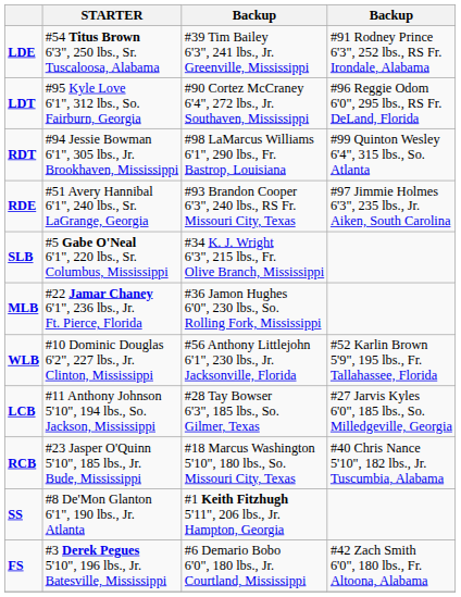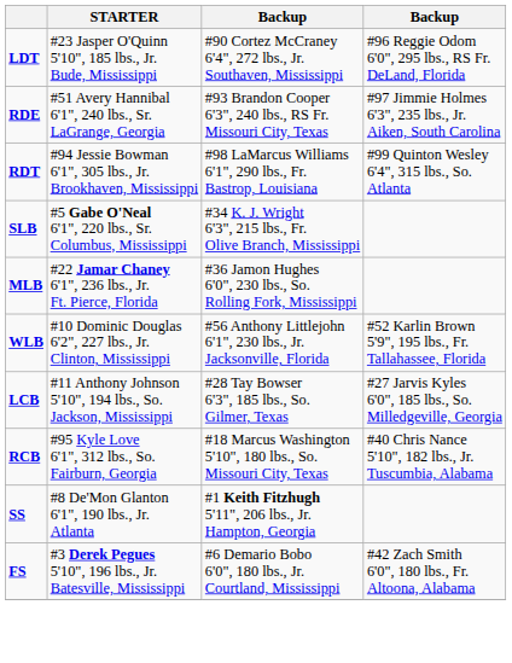 <table class="wikitable">
 <tr>
 <th></th>
 <th><strong>STARTER</strong></th>
 <th><strong>Backup</strong></th>
 <th><strong>Backup</strong></th>
 </tr>
 <tr>
-<td><strong><a href='#'>LDE</a></strong></td>
-<td>#54 <strong>Titus Brown</strong><br>6'3", 250 lbs., Sr.<br><a href='#'>Tuscaloosa, Alabama</a></td>
-<td>#39 Tim Bailey<br>6'3", 241 lbs., Jr.<br><a href='#'>Greenville, Mississippi</a></td>
-<td>#91 Rodney Prince<br>6'3", 252 lbs., RS Fr.<br><a href='#'>Irondale, Alabama</a></td>
+<td><strong><a href='#'>LDT</a></strong></td>
+<td>#23 Jasper O'Quinn<br>5'10", 185 lbs., Jr.<br><a href='#'>Bude, Mississippi</a></td>
+<td>#90 Cortez McCraney<br>6'4", 272 lbs., Jr.<br><a href='#'>Southaven, Mississippi</a></td>
+<td>#96 Reggie Odom<br>6'0", 295 lbs., RS Fr.<br><a href='#'>DeLand, Florida</a></td>
 </tr>
 <tr>
-<td><strong><a href='#'>LDT</a></strong></td>
-<td>#95 <a href='#'>Kyle Love</a><br>6'1", 312 lbs., So.<br><a href='#'>Fairburn, Georgia</a></td>
-<td>#90 Cortez McCraney<br>6'4", 272 lbs., Jr.<br><a href='#'>Southaven, Mississippi</a></td>
-<td>#96 Reggie Odom<br>6'0", 295 lbs., RS Fr.<br><a href='#'>DeLand, Florida</a></td>
+<td><strong><a href='#'>RDE</a></strong></td>
+<td>#51 Avery Hannibal<br>6'1", 240 lbs., Sr.<br><a href='#'>LaGrange, Georgia</a></td>
+<td>#93 Brandon Cooper<br>6'3", 240 lbs., RS Fr.<br><a href='#'>Missouri City, Texas</a></td>
+<td>#97 Jimmie Holmes<br>6'3", 235 lbs., Jr.<br><a href='#'>Aiken, South Carolina</a></td>
 </tr>
 <tr>
 <td><strong><a href='#'>RDT</a></strong></td>
 <td>#94 Jessie Bowman<br>6'1", 305 lbs., Jr.<br><a href='#'>Brookhaven, Mississippi</a></td>
 <td>#98 LaMarcus Williams<br>6'1", 290 lbs., Fr.<br><a href='#'>Bastrop, Louisiana</a></td>
 <td>#99 Quinton Wesley<br>6'4", 315 lbs., So.<br><a href='#'>Atlanta</a></td>
-</tr>
-<tr>
-<td><strong><a href='#'>RDE</a></strong></td>
-<td>#51 Avery Hannibal<br>6'1", 240 lbs., Sr.<br><a href='#'>LaGrange, Georgia</a></td>
-<td>#93 Brandon Cooper<br>6'3", 240 lbs., RS Fr.<br><a href='#'>Missouri City, Texas</a></td>
-<td>#97 Jimmie Holmes<br>6'3", 235 lbs., Jr.<br><a href='#'>Aiken, South Carolina</a></td>
 </tr>
 <tr>
 <td><strong><a href='#'>SLB</a></strong></td>
 <td>#5 <strong>Gabe O'Neal</strong><br>6'1", 220 lbs., Sr.<br><a href='#'>Columbus, Mississippi</a></td>
 <td>#34 <a href='#'>K. J. Wright</a><br>6'3", 215 lbs., Fr.<br><a href='#'>Olive Branch, Mississippi</a></td>
 <td></td>
 </tr>
 <tr>
 <td><strong><a href='#'>MLB</a></strong></td>
 <td>#22 <strong><a href='#'>Jamar Chaney</a></strong><br>6'1", 236 lbs., Jr.<br><a href='#'>Ft. Pierce, Florida</a></td>
 <td>#36 Jamon Hughes<br>6'0", 230 lbs., So.<br><a href='#'>Rolling Fork, Mississippi</a></td>
 <td></td>
 </tr>
 <tr>
 <td><strong><a href='#'>WLB</a></strong></td>
 <td>#10 Dominic Douglas<br>6'2", 227 lbs., Jr.<br><a href='#'>Clinton, Mississippi</a></td>
 <td>#56 Anthony Littlejohn<br>6'1", 230 lbs., Jr.<br><a href='#'>Jacksonville, Florida</a></td>
 <td>#52 Karlin Brown<br>5'9", 195 lbs., Fr.<br><a href='#'>Tallahassee, Florida</a></td>
 </tr>
 <tr>
 <td><strong><a href='#'>LCB</a></strong></td>
 <td>#11 Anthony Johnson<br>5'10", 194 lbs., So.<br><a href='#'>Jackson, Mississippi</a></td>
 <td>#28 Tay Bowser<br>6'3", 185 lbs., So.<br><a href='#'>Gilmer, Texas</a></td>
 <td>#27 Jarvis Kyles<br>6'0", 185 lbs., So.<br><a href='#'>Milledgeville, Georgia</a></td>
 </tr>
 <tr>
 <td><strong><a href='#'>RCB</a></strong></td>
-<td>#23 Jasper O'Quinn<br>5'10", 185 lbs., Jr.<br><a href='#'>Bude, Mississippi</a></td>
+<td>#95 <a href='#'>Kyle Love</a><br>6'1", 312 lbs., So.<br><a href='#'>Fairburn, Georgia</a></td>
 <td>#18 Marcus Washington<br>5'10", 180 lbs., So.<br><a href='#'>Missouri City, Texas</a></td>
 <td>#40 Chris Nance<br>5'10", 182 lbs., Jr.<br><a href='#'>Tuscumbia, Alabama</a></td>
 </tr>
 <tr>
 <td><strong><a href='#'>SS</a></strong></td>
 <td>#8 De'Mon Glanton<br>6'1", 190 lbs., Jr.<br><a href='#'>Atlanta</a></td>
 <td>#1 <strong>Keith Fitzhugh</strong><br>5'11", 206 lbs., Jr.<br><a href='#'>Hampton, Georgia</a></td>
 <td></td>
 </tr>
 <tr>
 <td><strong><a href='#'>FS</a></strong></td>
 <td>#3 <strong><a href='#'>Derek Pegues</a></strong><br>5'10", 196 lbs., Jr.<br><a href='#'>Batesville, Mississippi</a></td>
 <td>#6 Demario Bobo<br>6'0", 180 lbs., Jr.<br><a href='#'>Courtland, Mississippi</a></td>
 <td>#42 Zach Smith<br>6'0", 180 lbs., Fr.<br><a href='#'>Altoona, Alabama</a></td>
 </tr>
 <tr>
 </tr>
 </table>
